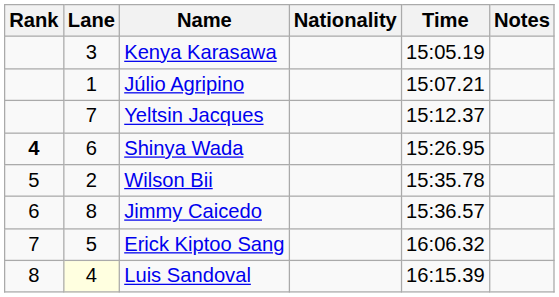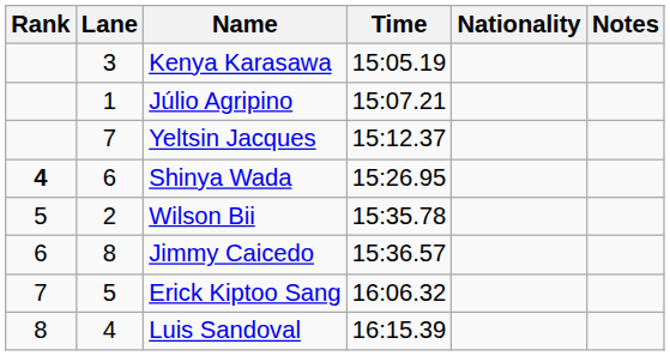 <table class="wikitable sortable" style="text-align:center">
 <tr>
 <th>Rank</th>
 <th>Lane</th>
 <th>Name</th>
+<th>Time</th>
 <th>Nationality</th>
-<th>Time</th>
 <th>Notes</th>
 </tr>
 <tr>
 <td></td>
 <td>3</td>
 <td align=left><a href='#'>Kenya Karasawa</a></td>
+<td>15:05.19</td>
 <td align=left></td>
-<td>15:05.19</td>
 <td></td>
 </tr>
 <tr>
 <td></td>
 <td>1</td>
 <td align=left><a href='#'>Júlio Agripino</a></td>
+<td>15:07.21</td>
 <td align=left></td>
-<td>15:07.21</td>
 <td></td>
 </tr>
 <tr>
 <td></td>
 <td>7</td>
 <td align=left><a href='#'>Yeltsin Jacques</a></td>
+<td>15:12.37</td>
 <td align=left></td>
-<td>15:12.37</td>
 <td></td>
 </tr>
 <tr>
 <td><strong>4</strong></td>
 <td>6</td>
 <td align=left><a href='#'>Shinya Wada</a></td>
+<td>15:26.95</td>
 <td align=left></td>
-<td>15:26.95</td>
 <td></td>
 </tr>
 <tr>
 <td>5</td>
 <td>2</td>
 <td align=left><a href='#'>Wilson Bii</a></td>
+<td>15:35.78</td>
 <td align=left></td>
-<td>15:35.78</td>
 <td></td>
 </tr>
 <tr>
 <td>6</td>
 <td>8</td>
 <td align=left><a href='#'>Jimmy Caicedo</a></td>
+<td>15:36.57</td>
 <td align=left></td>
-<td>15:36.57</td>
 <td></td>
 </tr>
 <tr>
 <td>7</td>
 <td>5</td>
 <td align=left><a href='#'>Erick Kiptoo Sang</a></td>
+<td>16:06.32</td>
 <td align=left></td>
-<td>16:06.32</td>
 <td></td>
 </tr>
 <tr>
 <td>8</td>
-<td style="background: lightyellow;">4</td>
+<td>4</td>
 <td align=left><a href='#'>Luis Sandoval</a></td>
+<td>16:15.39</td>
 <td align=left></td>
-<td>16:15.39</td>
 <td></td>
 </tr>
 </table>
